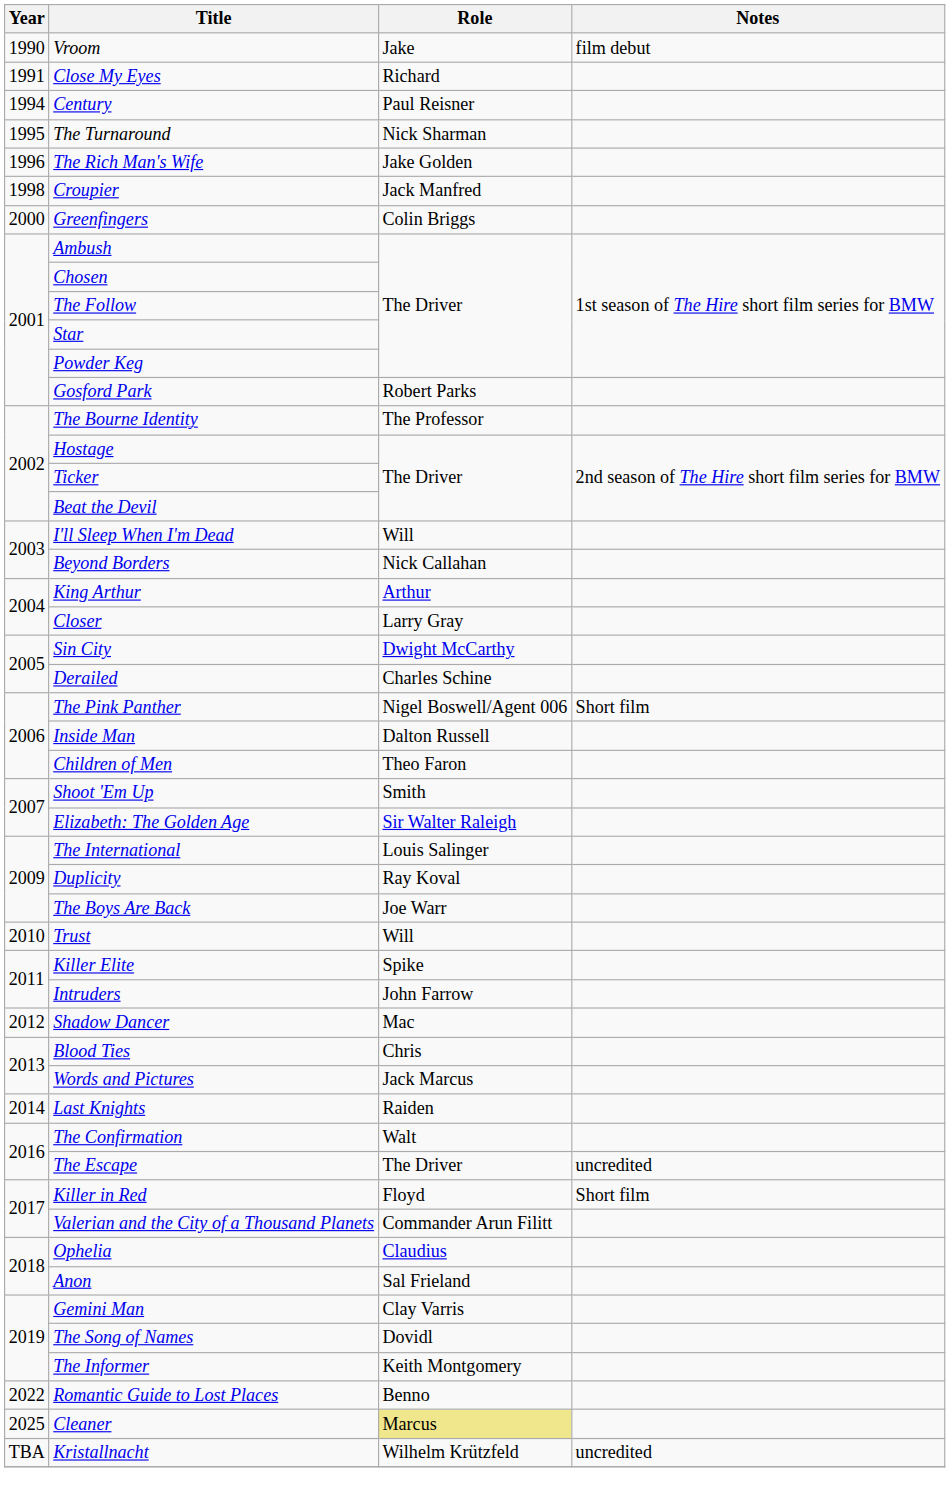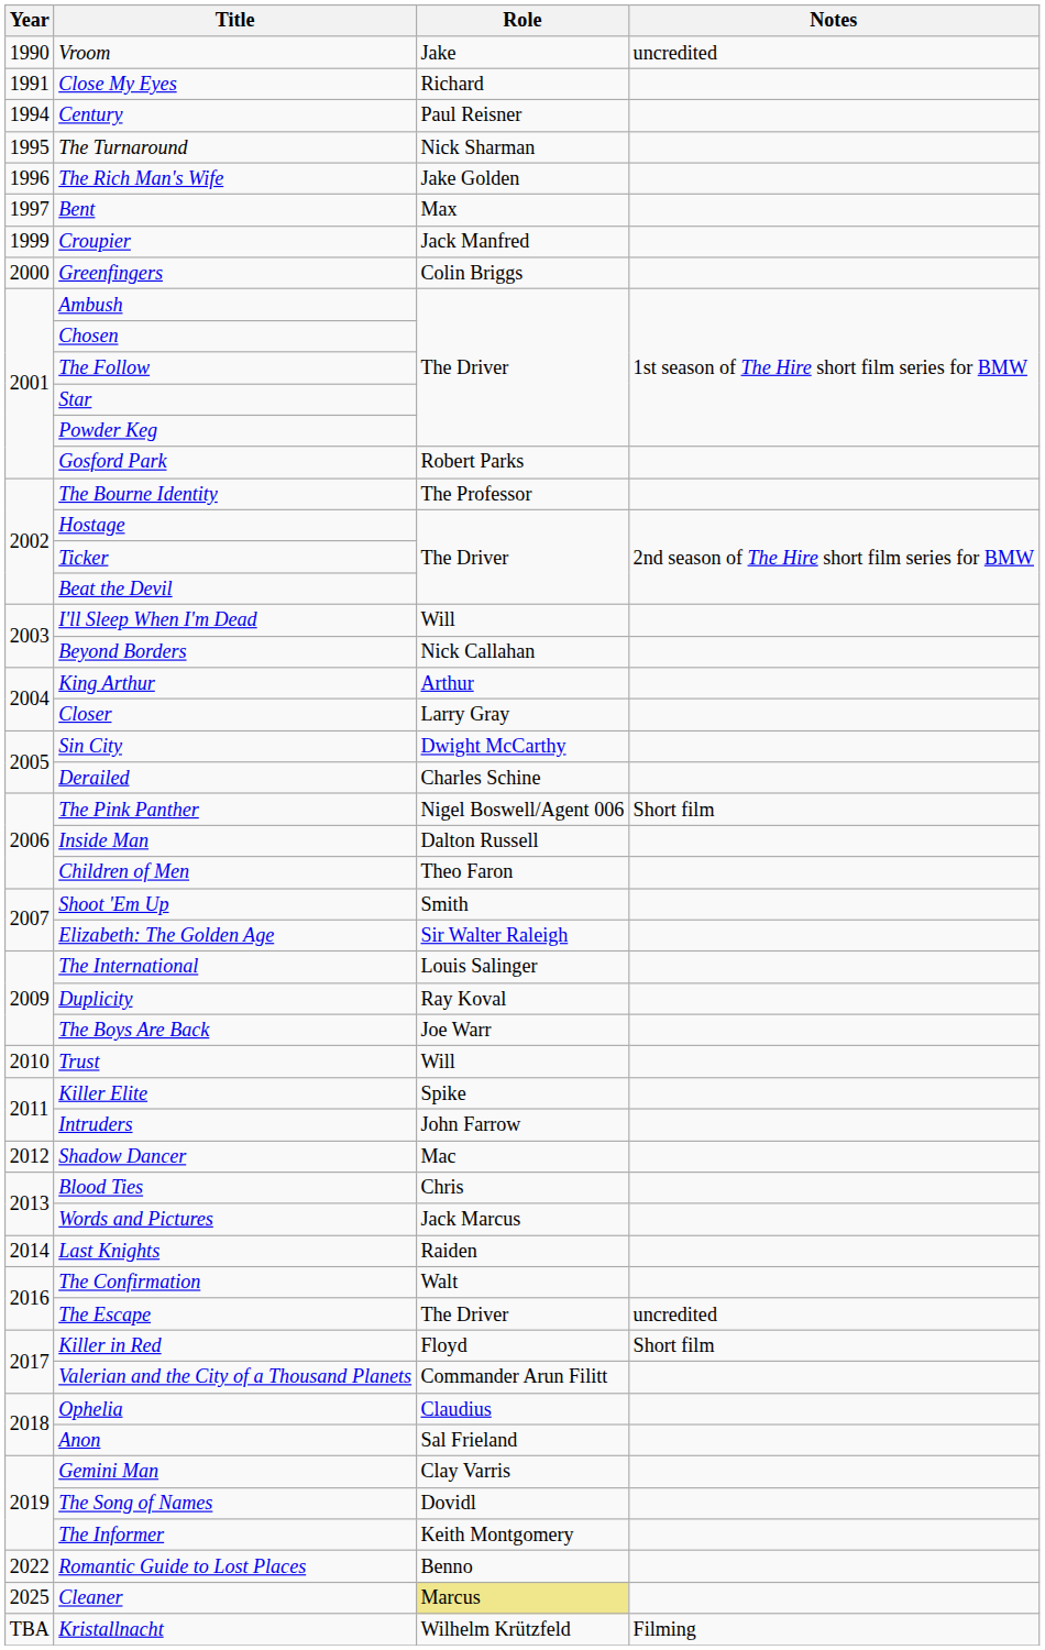 <table class="wikitable sortable">
 <tr>
 <th>Year</th>
 <th>Title</th>
 <th>Role</th>
 <th>Notes</th>
 </tr>
 <tr>
 <td>1990</td>
 <td><em>Vroom</em></td>
 <td>Jake</td>
-<td>film debut</td>
+<td>uncredited</td>
 </tr>
 <tr>
 <td>1991</td>
 <td><em><a href='#'>Close My Eyes</a></em></td>
 <td>Richard</td>
 <td></td>
 </tr>
 <tr>
 <td>1994</td>
 <td><em><a href='#'>Century</a></em></td>
 <td>Paul Reisner</td>
 <td></td>
 </tr>
 <tr>
 <td>1995</td>
 <td><em>The Turnaround</em></td>
 <td>Nick Sharman</td>
 <td></td>
 </tr>
 <tr>
 <td>1996</td>
 <td><em><a href='#'>The Rich Man's Wife</a></em></td>
 <td>Jake Golden</td>
 <td></td>
 </tr>
 <tr>
-<td>1998</td>
+<td>1997</td>
+<td><em><a href='#'>Bent</a></em></td>
+<td>Max</td>
+<td></td>
+</tr>
+<tr>
+<td>1999</td>
 <td><em><a href='#'>Croupier</a></em></td>
 <td>Jack Manfred</td>
 <td></td>
 </tr>
 <tr>
 <td>2000</td>
 <td><em><a href='#'>Greenfingers</a></em></td>
 <td>Colin Briggs</td>
 <td></td>
 </tr>
 <tr>
 <td rowspan="6">2001</td>
 <td><em><a href='#'>Ambush</a></em></td>
 <td rowspan="5">The Driver</td>
 <td rowspan="5">1st season of <em><a href='#'>The Hire</a></em> short film series for <a href='#'>BMW</a></td>
 </tr>
 <tr>
 <td><em><a href='#'>Chosen</a></em></td>
 </tr>
 <tr>
 <td><em><a href='#'>The Follow</a></em></td>
 </tr>
 <tr>
 <td><em><a href='#'>Star</a></em></td>
 </tr>
 <tr>
 <td><em><a href='#'>Powder Keg</a></em></td>
 </tr>
 <tr>
 <td><em><a href='#'>Gosford Park</a></em></td>
 <td>Robert Parks</td>
 <td></td>
 </tr>
 <tr>
 <td rowspan="4">2002</td>
 <td><em><a href='#'>The Bourne Identity</a></em></td>
 <td>The Professor</td>
 <td></td>
 </tr>
 <tr>
 <td><em><a href='#'>Hostage</a></em></td>
 <td rowspan="3">The Driver</td>
 <td rowspan="3">2nd season of <em><a href='#'>The Hire</a></em> short film series for <a href='#'>BMW</a></td>
 </tr>
 <tr>
 <td><em><a href='#'>Ticker</a></em></td>
 </tr>
 <tr>
 <td><em><a href='#'>Beat the Devil</a></em></td>
 </tr>
 <tr>
 <td rowspan="2">2003</td>
 <td><em><a href='#'>I'll Sleep When I'm Dead</a></em></td>
 <td>Will</td>
 <td></td>
 </tr>
 <tr>
 <td><em><a href='#'>Beyond Borders</a></em></td>
 <td>Nick Callahan</td>
 <td></td>
 </tr>
 <tr>
 <td rowspan="2">2004</td>
 <td><em><a href='#'>King Arthur</a></em></td>
 <td><a href='#'>Arthur</a></td>
 <td></td>
 </tr>
 <tr>
 <td><em><a href='#'>Closer</a></em></td>
 <td>Larry Gray</td>
 <td></td>
 </tr>
 <tr>
 <td rowspan="2">2005</td>
 <td><em><a href='#'>Sin City</a></em></td>
 <td><a href='#'>Dwight McCarthy</a></td>
 <td></td>
 </tr>
 <tr>
 <td><em><a href='#'>Derailed</a></em></td>
 <td>Charles Schine</td>
 <td></td>
 </tr>
 <tr>
 <td rowspan="3">2006</td>
 <td><em><a href='#'>The Pink Panther</a></em></td>
 <td>Nigel Boswell/Agent 006</td>
 <td>Short film</td>
 </tr>
 <tr>
 <td><em><a href='#'>Inside Man</a></em></td>
 <td>Dalton Russell</td>
 <td></td>
 </tr>
 <tr>
 <td><em><a href='#'>Children of Men</a></em></td>
 <td>Theo Faron</td>
 <td></td>
 </tr>
 <tr>
 <td rowspan="2">2007</td>
 <td><em><a href='#'>Shoot 'Em Up</a></em></td>
 <td>Smith</td>
 <td></td>
 </tr>
 <tr>
 <td><em><a href='#'>Elizabeth: The Golden Age</a></em></td>
 <td><a href='#'>Sir Walter Raleigh</a></td>
 <td></td>
 </tr>
 <tr>
 <td rowspan="3">2009</td>
 <td><em><a href='#'>The International</a></em></td>
 <td>Louis Salinger</td>
 <td></td>
 </tr>
 <tr>
 <td><em><a href='#'>Duplicity</a></em></td>
 <td>Ray Koval</td>
 <td></td>
 </tr>
 <tr>
 <td><em><a href='#'>The Boys Are Back</a></em></td>
 <td>Joe Warr</td>
 <td></td>
 </tr>
 <tr>
 <td>2010</td>
 <td><em><a href='#'>Trust</a></em></td>
 <td>Will</td>
 <td></td>
 </tr>
 <tr>
 <td rowspan="2">2011</td>
 <td><em><a href='#'>Killer Elite</a></em></td>
 <td>Spike</td>
 <td></td>
 </tr>
 <tr>
 <td><em><a href='#'>Intruders</a></em></td>
 <td>John Farrow</td>
 <td></td>
 </tr>
 <tr>
 <td>2012</td>
 <td><em><a href='#'>Shadow Dancer</a></em></td>
 <td>Mac</td>
 <td></td>
 </tr>
 <tr>
 <td rowspan="2">2013</td>
 <td><em><a href='#'>Blood Ties</a></em></td>
 <td>Chris</td>
 <td></td>
 </tr>
 <tr>
 <td><em><a href='#'>Words and Pictures</a></em></td>
 <td>Jack Marcus</td>
 <td></td>
 </tr>
 <tr>
 <td>2014</td>
 <td><em><a href='#'>Last Knights</a></em></td>
 <td>Raiden</td>
 <td></td>
 </tr>
 <tr>
 <td rowspan="2">2016</td>
 <td><em><a href='#'>The Confirmation</a></em></td>
 <td>Walt</td>
 <td></td>
 </tr>
 <tr>
 <td><em><a href='#'>The Escape</a></em></td>
 <td>The Driver</td>
 <td>uncredited</td>
 </tr>
 <tr>
 <td rowspan="2">2017</td>
 <td><em><a href='#'>Killer in Red</a></em></td>
 <td>Floyd</td>
 <td>Short film</td>
 </tr>
 <tr>
 <td><em><a href='#'>Valerian and the City of a Thousand Planets</a></em></td>
 <td>Commander Arun Filitt</td>
 <td></td>
 </tr>
 <tr>
 <td rowspan="2">2018</td>
 <td><em><a href='#'>Ophelia</a></em></td>
 <td><a href='#'>Claudius</a></td>
 <td></td>
 </tr>
 <tr>
 <td><em><a href='#'>Anon</a></em></td>
 <td>Sal Frieland</td>
 <td></td>
 </tr>
 <tr>
 <td rowspan=3>2019</td>
 <td><em><a href='#'>Gemini Man</a></em></td>
 <td>Clay Varris</td>
 <td></td>
 </tr>
 <tr>
 <td><em><a href='#'>The Song of Names</a></em></td>
 <td>Dovidl</td>
 <td></td>
 </tr>
 <tr>
 <td><em><a href='#'>The Informer</a></em></td>
 <td>Keith Montgomery</td>
 <td></td>
 </tr>
 <tr>
 <td>2022</td>
 <td><em><a href='#'>Romantic Guide to Lost Places</a></em></td>
 <td>Benno</td>
 <td></td>
 </tr>
 <tr>
 <td>2025</td>
 <td><em><a href='#'>Cleaner</a></em></td>
 <td style="background: khaki;">Marcus</td>
 <td></td>
 </tr>
 <tr>
 <td>TBA</td>
 <td><em><a href='#'> Kristallnacht</a></em></td>
 <td>Wilhelm Krützfeld</td>
-<td>uncredited</td>
+<td>Filming</td>
 </tr>
 <tr>
 </tr>
 </table>
